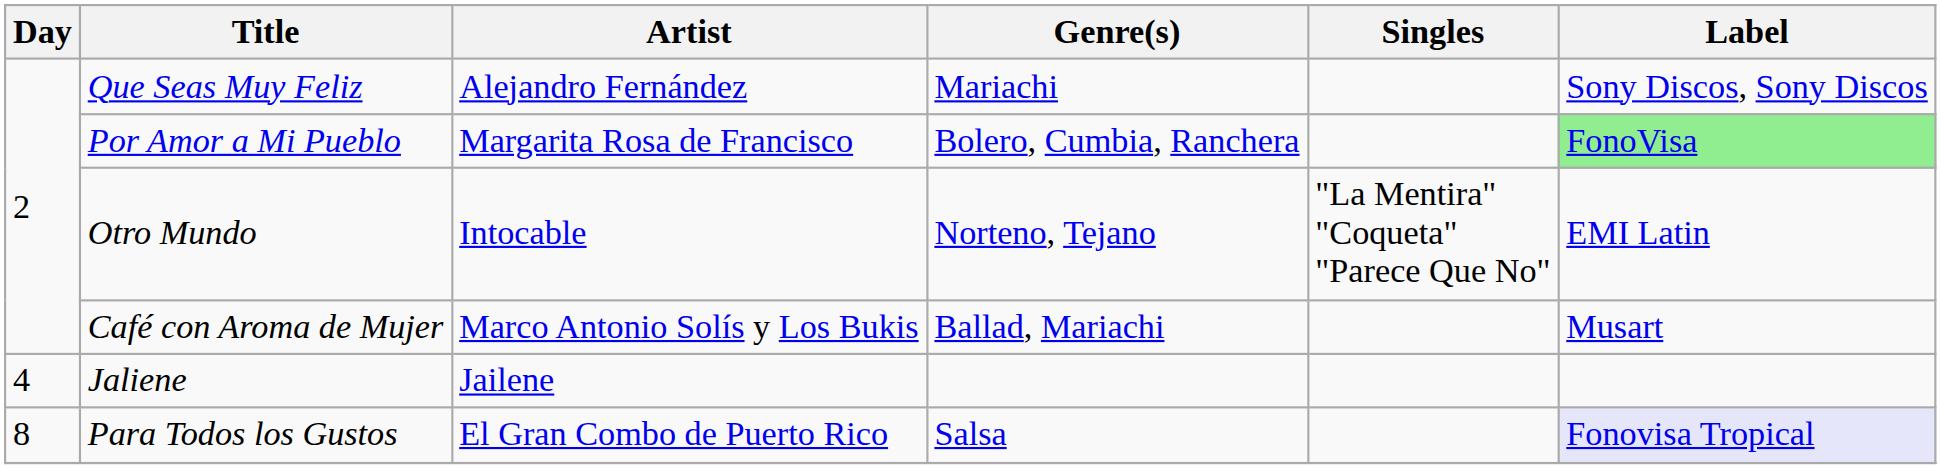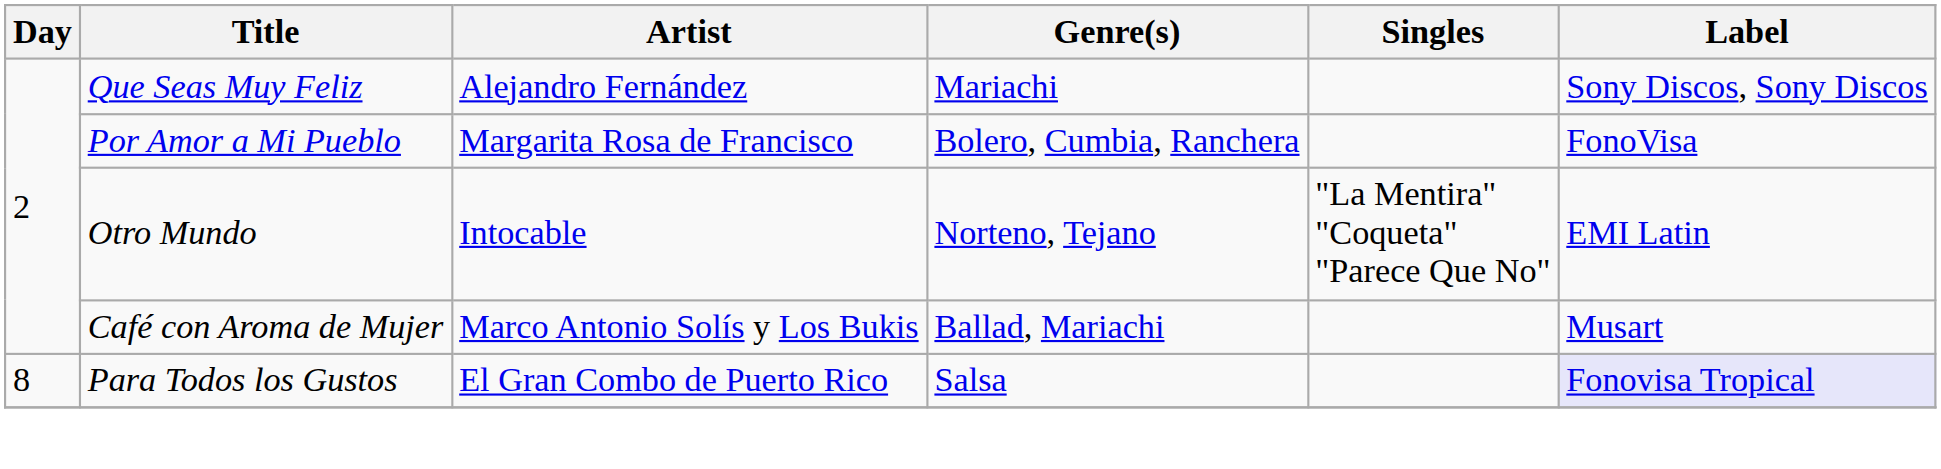 <table class="wikitable sortable" style="text-align: left;">
 <tr>
 <th>Day</th>
 <th>Title</th>
 <th>Artist</th>
 <th>Genre(s)</th>
 <th>Singles</th>
 <th>Label</th>
 </tr>
 <tr>
 <td rowspan="4">2</td>
 <td><em><a href='#'>Que Seas Muy Feliz</a></em></td>
 <td><a href='#'>Alejandro Fernández</a></td>
 <td><a href='#'>Mariachi</a></td>
 <td></td>
 <td><a href='#'>Sony Discos</a>, <a href='#'>Sony Discos</a></td>
 </tr>
 <tr>
 <td><em><a href='#'>Por Amor a Mi Pueblo</a></em></td>
 <td><a href='#'>Margarita Rosa de Francisco</a></td>
 <td><a href='#'>Bolero</a>, <a href='#'>Cumbia</a>, <a href='#'>Ranchera</a></td>
 <td></td>
-<td style="background: lightgreen;"><a href='#'>FonoVisa</a></td>
+<td><a href='#'>FonoVisa</a></td>
 </tr>
 <tr>
 <td><em>Otro Mundo</em></td>
 <td><a href='#'>Intocable</a></td>
 <td><a href='#'>Norteno</a>, <a href='#'>Tejano</a></td>
 <td>"La Mentira"<br>"Coqueta"<br>"Parece Que No"</td>
 <td><a href='#'>EMI Latin</a></td>
 </tr>
 <tr>
 <td><em>Café con Aroma de Mujer</em></td>
 <td><a href='#'>Marco Antonio Solís</a> y <a href='#'>Los Bukis</a></td>
 <td><a href='#'>Ballad</a>, <a href='#'>Mariachi</a></td>
 <td></td>
 <td><a href='#'>Musart</a></td>
 </tr>
 <tr>
-<td>4</td>
-<td><em>Jaliene</em></td>
-<td><a href='#'>Jailene</a></td>
-<td></td>
-<td></td>
-<td></td>
-</tr>
-<tr>
 <td>8</td>
 <td><em>Para Todos los Gustos</em></td>
 <td><a href='#'>El Gran Combo de Puerto Rico</a></td>
 <td><a href='#'>Salsa</a></td>
 <td></td>
 <td style="background: lavender;"><a href='#'>Fonovisa Tropical</a></td>
 </tr>
 <tr>
 </tr>
 </table>
